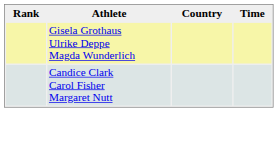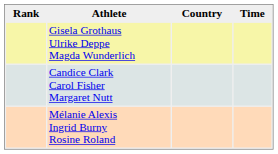 <table style="border-style:solid;border-width:1px;border-color:#808080;background-color:#EFEFEF" cellspacing="2" cellpadding="2" width="385px">
 <tr bgcolor="#EFEFEF">
 <th>Rank</th>
 <th>Athlete</th>
 <th>Country</th>
 <th>Time</th>
 </tr>
 <tr bgcolor="#F7F6A8">
 <td align=center></td>
 <td><a href='#'>Gisela Grothaus</a><br><a href='#'>Ulrike Deppe</a><br><a href='#'>Magda Wunderlich</a></td>
 <td></td>
 <td align="right"></td>
 </tr>
 <tr bgcolor="#DCE5E5">
 <td align=center></td>
 <td><a href='#'>Candice Clark</a><br><a href='#'>Carol Fisher</a><br><a href='#'>Margaret Nutt</a></td>
 <td></td>
 <td align="right"></td>
 </tr>
+<tr bgcolor="#FFDAB9">
+<td align=center></td>
+<td><a href='#'>Mélanie Alexis</a><br><a href='#'>Ingrid Burny</a><br><a href='#'>Rosine Roland</a></td>
+<td></td>
+<td align="right"></td>
+</tr>
 </table>
